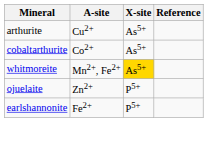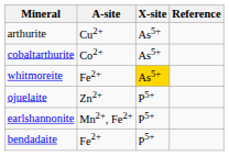 <table class="wikitable">
 <tr>
 <th>Mineral</th>
 <th>A-site</th>
 <th>X-site</th>
 <th>Reference</th>
 </tr>
 <tr>
 <td>arthurite</td>
 <td>Cu<sup>2+</sup></td>
 <td>As<sup>5+</sup></td>
 <td></td>
 </tr>
 <tr>
 <td><a href='#'>cobaltarthurite</a></td>
 <td>Co<sup>2+</sup></td>
 <td>As<sup>5+</sup></td>
 <td></td>
 </tr>
 <tr>
 <td><a href='#'>whitmoreite</a></td>
-<td>Mn<sup>2+</sup>, Fe<sup>2+</sup></td>
+<td>Fe<sup>2+</sup></td>
 <td style="background: gold;">As<sup>5+</sup></td>
 <td></td>
 </tr>
 <tr>
 <td><a href='#'>ojuelaite</a></td>
 <td>Zn<sup>2+</sup></td>
 <td>P<sup>5+</sup></td>
 <td></td>
 </tr>
 <tr>
 <td><a href='#'>earlshannonite</a></td>
+<td>Mn<sup>2+</sup>, Fe<sup>2+</sup></td>
+<td>P<sup>5+</sup></td>
+<td></td>
+</tr>
+<tr>
+<td><a href='#'>bendadaite</a></td>
 <td>Fe<sup>2+</sup></td>
 <td>P<sup>5+</sup></td>
 <td></td>
 </tr>
 </table>
